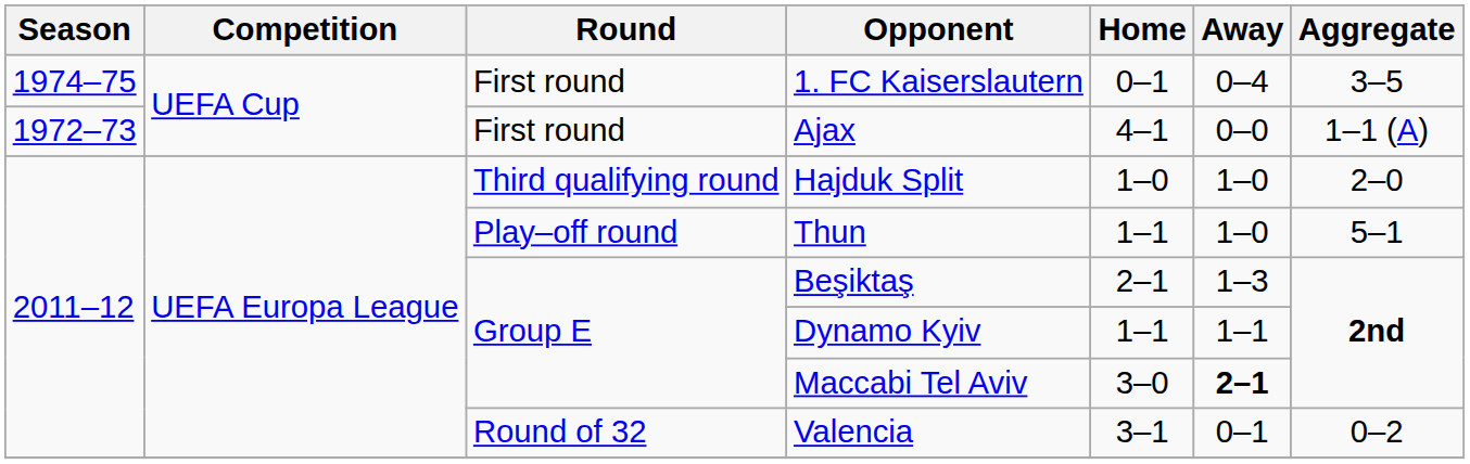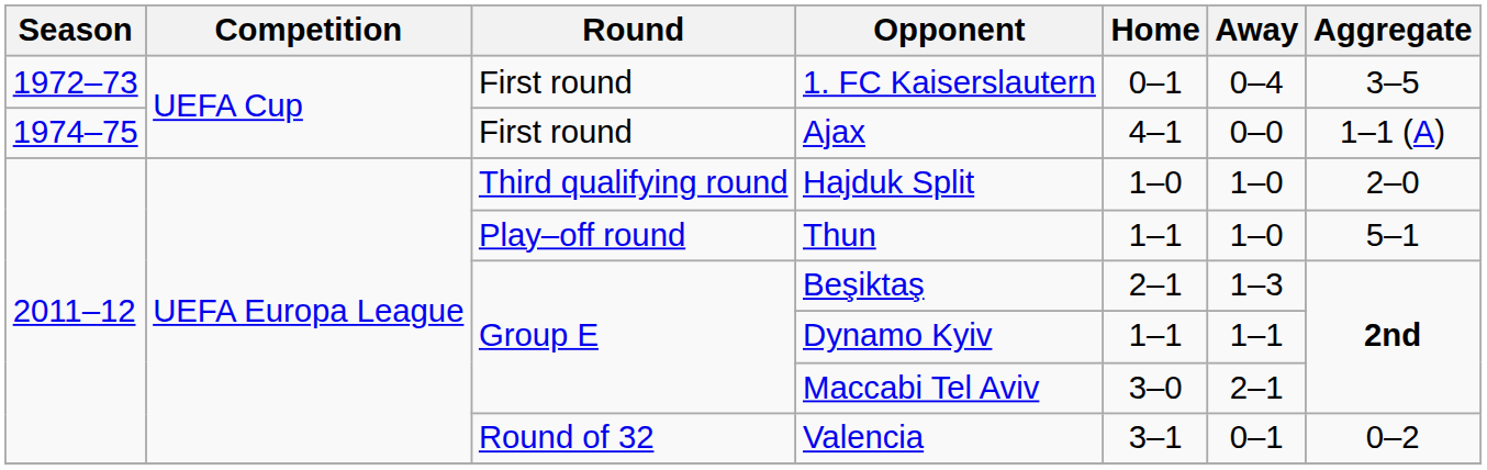 <table class="wikitable">
 <tr>
 <th>Season</th>
 <th>Competition</th>
 <th>Round</th>
 <th>Opponent</th>
 <th>Home</th>
 <th>Away</th>
 <th>Aggregate</th>
 </tr>
 <tr>
-<td><a href='#'>1974–75</a></td>
+<td><a href='#'>1972–73</a></td>
 <td rowspan="2"><a href='#'>UEFA Cup</a></td>
 <td>First round</td>
 <td> <a href='#'>1. FC Kaiserslautern</a></td>
 <td align="center">0–1</td>
 <td align="center">0–4</td>
 <td align="center">3–5</td>
 </tr>
 <tr>
-<td><a href='#'>1972–73</a></td>
+<td><a href='#'>1974–75</a></td>
 <td>First round</td>
 <td> <a href='#'>Ajax</a></td>
 <td align="center">4–1</td>
 <td align="center">0–0</td>
 <td align="center">1–1 (<a href='#'>A</a>)</td>
 </tr>
 <tr>
 <td rowspan="6"><a href='#'>2011–12</a></td>
 <td rowspan="6"><a href='#'>UEFA Europa League</a></td>
 <td><a href='#'>Third qualifying round</a></td>
 <td> <a href='#'>Hajduk Split</a></td>
 <td align="center">1–0</td>
 <td align="center">1–0</td>
 <td align="center">2–0</td>
 </tr>
 <tr>
 <td><a href='#'>Play–off round</a></td>
 <td> <a href='#'>Thun</a></td>
 <td align="center">1–1</td>
 <td align="center">1–0</td>
 <td align="center">5–1</td>
 </tr>
 <tr>
 <td rowspan="3"><a href='#'>Group E</a></td>
 <td> <a href='#'>Beşiktaş</a></td>
 <td align="center">2–1</td>
 <td align="center">1–3</td>
 <td align="center" rowspan="3"><strong>2nd</strong></td>
 </tr>
 <tr>
 <td> <a href='#'>Dynamo Kyiv</a></td>
 <td align="center">1–1</td>
 <td align="center">1–1</td>
 </tr>
 <tr>
 <td> <a href='#'>Maccabi Tel Aviv</a></td>
 <td align="center">3–0</td>
-<td align="center"><strong>2–1</strong></td>
+<td align="center">2–1</td>
 </tr>
 <tr>
 <td><a href='#'>Round of 32</a></td>
 <td> <a href='#'>Valencia</a></td>
 <td align="center">3–1</td>
 <td align="center">0–1</td>
 <td align="center">0–2</td>
 </tr>
 <tr>
 </tr>
 </table>
